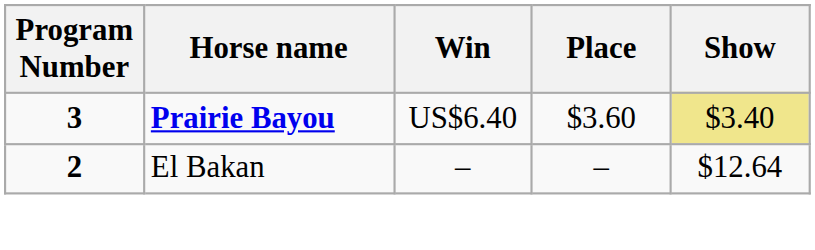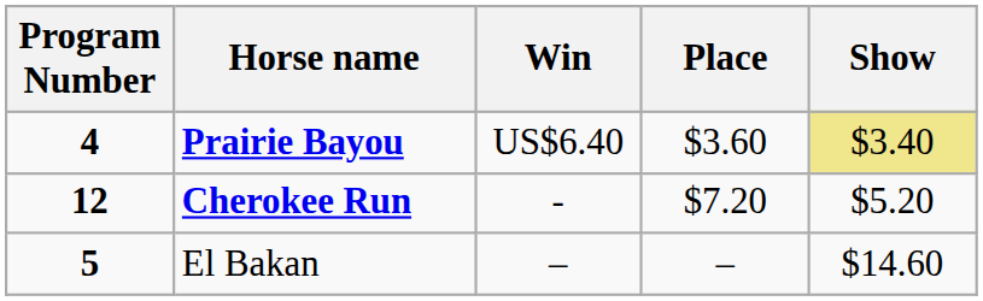 <table class="wikitable sortable" style="font-size:90%">
 <tr>
 <th width="58px">Program <br> Number</th>
 <th width="110px">Horse name <br></th>
 <th width="58px">Win <br></th>
 <th width="58px">Place <br></th>
 <th width="58px">Show <br></th>
 </tr>
 <tr>
-<td align=center><strong>3</strong></td>
+<td align=center><strong>4</strong></td>
 <td><strong><a href='#'>Prairie Bayou</a></strong></td>
 <td align=center>US$6.40</td>
 <td align=center>$3.60</td>
 <td align=center style="background: khaki;">$3.40</td>
 </tr>
 <tr>
-<td align=center><strong>2</strong></td>
+<td align=center><strong>12</strong></td>
+<td><strong><a href='#'>Cherokee Run</a></strong></td>
+<td align=center>-</td>
+<td align=center>$7.20</td>
+<td align=center>$5.20</td>
+</tr>
+<tr>
+<td align=center><strong>5</strong></td>
 <td>El Bakan</td>
 <td align=center>–</td>
 <td align=center>–</td>
-<td align=center>$12.64</td>
+<td align=center>$14.60</td>
 </tr>
 </table>
